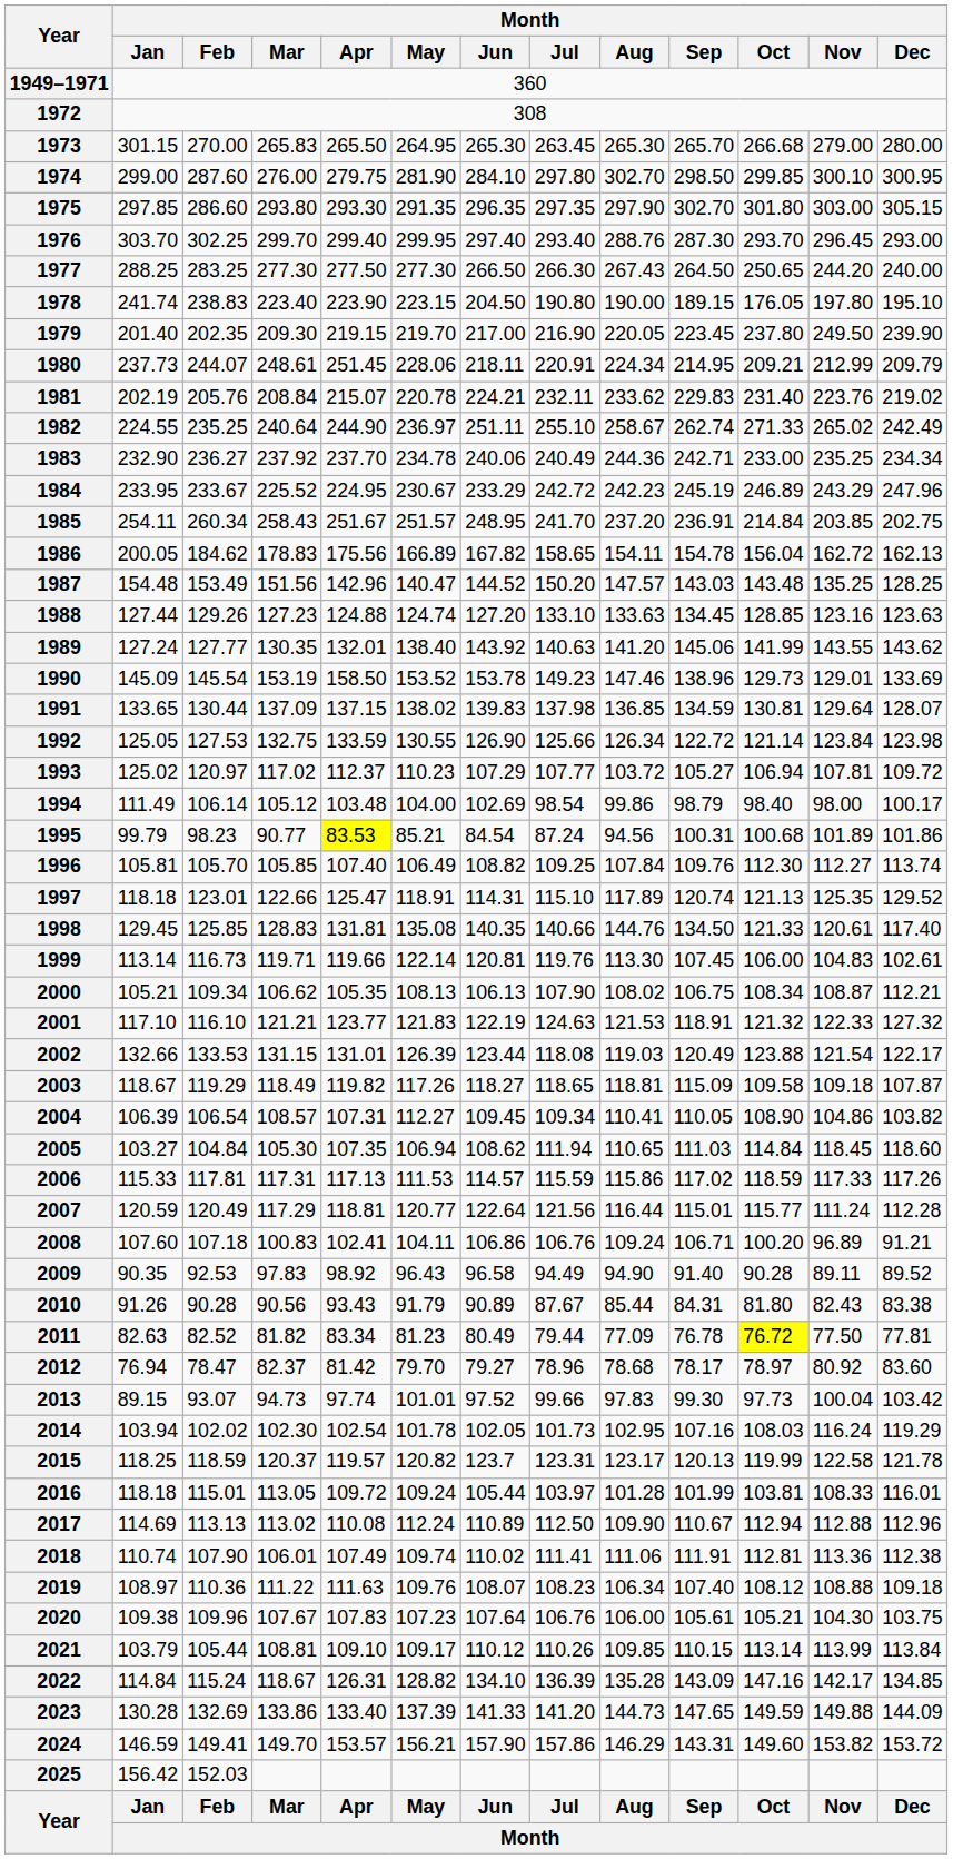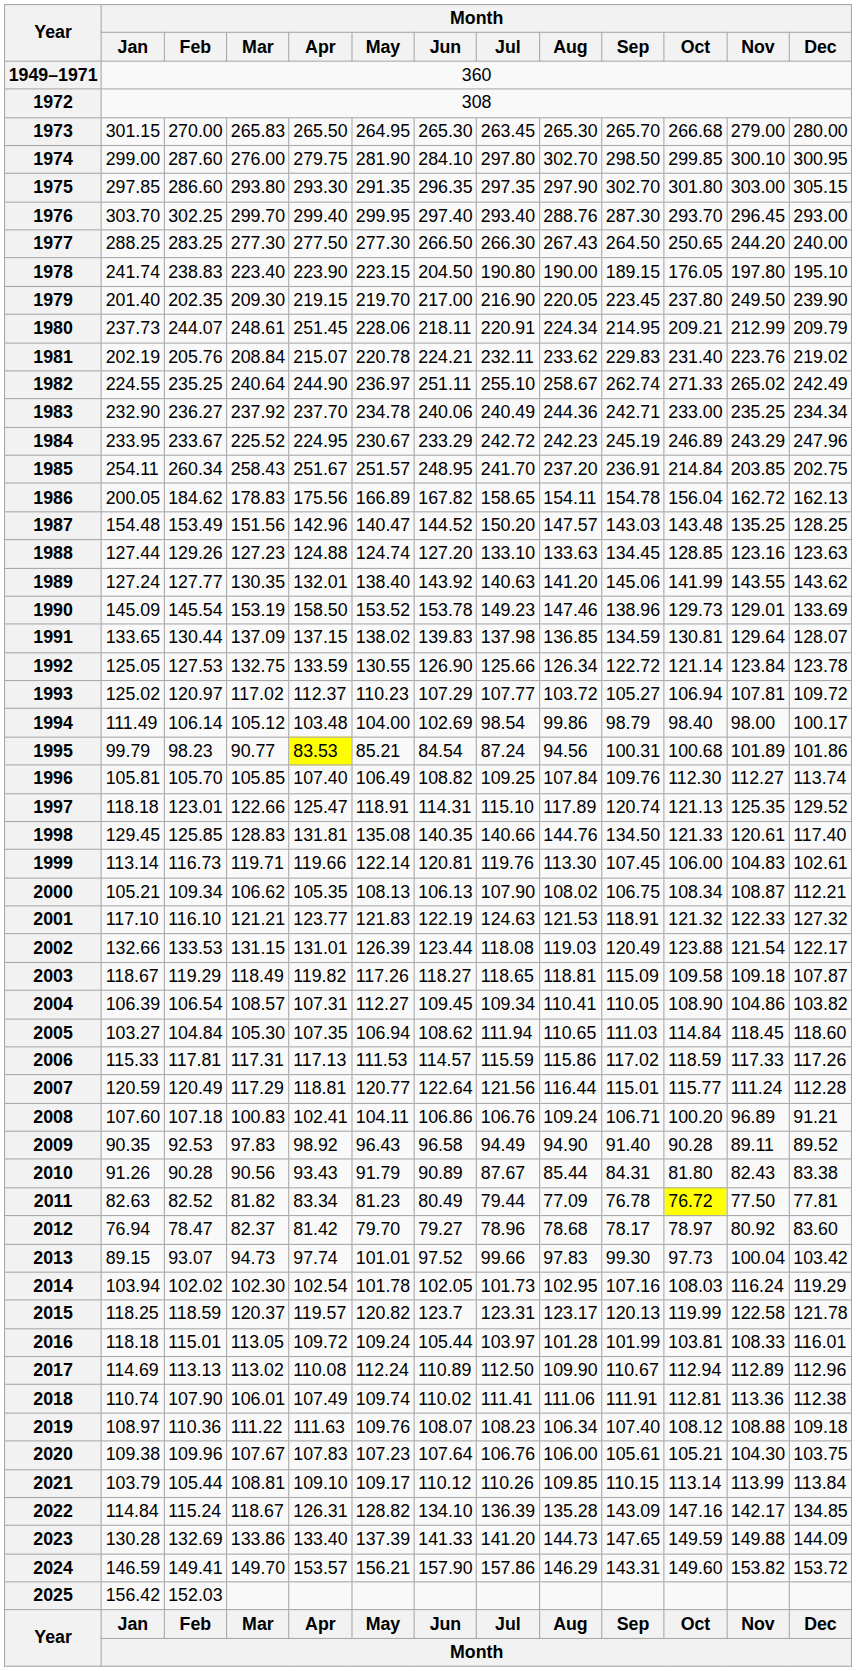 <table class="wikitable">
 <tr>
 <th rowspan="2">Year</th>
 <th colspan="12">Month</th>
 </tr>
 <tr>
 <th>Jan</th>
 <th>Feb</th>
 <th>Mar</th>
 <th>Apr</th>
 <th>May</th>
 <th>Jun</th>
 <th>Jul</th>
 <th>Aug</th>
 <th>Sep</th>
 <th>Oct</th>
 <th>Nov</th>
 <th>Dec</th>
 </tr>
 <tr>
 <th>1949–1971</th>
 <td colspan="12" style="text-align:center;">360</td>
 </tr>
 <tr>
 <th>1972</th>
 <td colspan="12" style="text-align:center;">308</td>
 </tr>
 <tr>
 <th>1973</th>
 <td>301.15</td>
 <td>270.00</td>
 <td>265.83</td>
 <td>265.50</td>
 <td>264.95</td>
 <td>265.30</td>
 <td>263.45</td>
 <td>265.30</td>
 <td>265.70</td>
 <td>266.68</td>
 <td>279.00</td>
 <td>280.00</td>
 </tr>
 <tr>
 <th>1974</th>
 <td>299.00</td>
 <td>287.60</td>
 <td>276.00</td>
 <td>279.75</td>
 <td>281.90</td>
 <td>284.10</td>
 <td>297.80</td>
 <td>302.70</td>
 <td>298.50</td>
 <td>299.85</td>
 <td>300.10</td>
 <td>300.95</td>
 </tr>
 <tr>
 <th>1975</th>
 <td>297.85</td>
 <td>286.60</td>
 <td>293.80</td>
 <td>293.30</td>
 <td>291.35</td>
 <td>296.35</td>
 <td>297.35</td>
 <td>297.90</td>
 <td>302.70</td>
 <td>301.80</td>
 <td>303.00</td>
 <td>305.15</td>
 </tr>
 <tr>
 <th>1976</th>
 <td>303.70</td>
 <td>302.25</td>
 <td>299.70</td>
 <td>299.40</td>
 <td>299.95</td>
 <td>297.40</td>
 <td>293.40</td>
 <td>288.76</td>
 <td>287.30</td>
 <td>293.70</td>
 <td>296.45</td>
 <td>293.00</td>
 </tr>
 <tr>
 <th>1977</th>
 <td>288.25</td>
 <td>283.25</td>
 <td>277.30</td>
 <td>277.50</td>
 <td>277.30</td>
 <td>266.50</td>
 <td>266.30</td>
 <td>267.43</td>
 <td>264.50</td>
 <td>250.65</td>
 <td>244.20</td>
 <td>240.00</td>
 </tr>
 <tr>
 <th>1978</th>
 <td>241.74</td>
 <td>238.83</td>
 <td>223.40</td>
 <td>223.90</td>
 <td>223.15</td>
 <td>204.50</td>
 <td>190.80</td>
 <td>190.00</td>
 <td>189.15</td>
 <td>176.05</td>
 <td>197.80</td>
 <td>195.10</td>
 </tr>
 <tr>
 <th>1979</th>
 <td>201.40</td>
 <td>202.35</td>
 <td>209.30</td>
 <td>219.15</td>
 <td>219.70</td>
 <td>217.00</td>
 <td>216.90</td>
 <td>220.05</td>
 <td>223.45</td>
 <td>237.80</td>
 <td>249.50</td>
 <td>239.90</td>
 </tr>
 <tr>
 <th>1980</th>
 <td>237.73</td>
 <td>244.07</td>
 <td>248.61</td>
 <td>251.45</td>
 <td>228.06</td>
 <td>218.11</td>
 <td>220.91</td>
 <td>224.34</td>
 <td>214.95</td>
 <td>209.21</td>
 <td>212.99</td>
 <td>209.79</td>
 </tr>
 <tr>
 <th>1981</th>
 <td>202.19</td>
 <td>205.76</td>
 <td>208.84</td>
 <td>215.07</td>
 <td>220.78</td>
 <td>224.21</td>
 <td>232.11</td>
 <td>233.62</td>
 <td>229.83</td>
 <td>231.40</td>
 <td>223.76</td>
 <td>219.02</td>
 </tr>
 <tr>
 <th>1982</th>
 <td>224.55</td>
 <td>235.25</td>
 <td>240.64</td>
 <td>244.90</td>
 <td>236.97</td>
 <td>251.11</td>
 <td>255.10</td>
 <td>258.67</td>
 <td>262.74</td>
 <td>271.33</td>
 <td>265.02</td>
 <td>242.49</td>
 </tr>
 <tr>
 <th>1983</th>
 <td>232.90</td>
 <td>236.27</td>
 <td>237.92</td>
 <td>237.70</td>
 <td>234.78</td>
 <td>240.06</td>
 <td>240.49</td>
 <td>244.36</td>
 <td>242.71</td>
 <td>233.00</td>
 <td>235.25</td>
 <td>234.34</td>
 </tr>
 <tr>
 <th>1984</th>
 <td>233.95</td>
 <td>233.67</td>
 <td>225.52</td>
 <td>224.95</td>
 <td>230.67</td>
 <td>233.29</td>
 <td>242.72</td>
 <td>242.23</td>
 <td>245.19</td>
 <td>246.89</td>
 <td>243.29</td>
 <td>247.96</td>
 </tr>
 <tr>
 <th>1985</th>
 <td>254.11</td>
 <td>260.34</td>
 <td>258.43</td>
 <td>251.67</td>
 <td>251.57</td>
 <td>248.95</td>
 <td>241.70</td>
 <td>237.20</td>
 <td>236.91</td>
 <td>214.84</td>
 <td>203.85</td>
 <td>202.75</td>
 </tr>
 <tr>
 <th>1986</th>
 <td>200.05</td>
 <td>184.62</td>
 <td>178.83</td>
 <td>175.56</td>
 <td>166.89</td>
 <td>167.82</td>
 <td>158.65</td>
 <td>154.11</td>
 <td>154.78</td>
 <td>156.04</td>
 <td>162.72</td>
 <td>162.13</td>
 </tr>
 <tr>
 <th>1987</th>
 <td>154.48</td>
 <td>153.49</td>
 <td>151.56</td>
 <td>142.96</td>
 <td>140.47</td>
 <td>144.52</td>
 <td>150.20</td>
 <td>147.57</td>
 <td>143.03</td>
 <td>143.48</td>
 <td>135.25</td>
 <td>128.25</td>
 </tr>
 <tr>
 <th>1988</th>
 <td>127.44</td>
 <td>129.26</td>
 <td>127.23</td>
 <td>124.88</td>
 <td>124.74</td>
 <td>127.20</td>
 <td>133.10</td>
 <td>133.63</td>
 <td>134.45</td>
 <td>128.85</td>
 <td>123.16</td>
 <td>123.63</td>
 </tr>
 <tr>
 <th>1989</th>
 <td>127.24</td>
 <td>127.77</td>
 <td>130.35</td>
 <td>132.01</td>
 <td>138.40</td>
 <td>143.92</td>
 <td>140.63</td>
 <td>141.20</td>
 <td>145.06</td>
 <td>141.99</td>
 <td>143.55</td>
 <td>143.62</td>
 </tr>
 <tr>
 <th>1990</th>
 <td>145.09</td>
 <td>145.54</td>
 <td>153.19</td>
 <td>158.50</td>
 <td>153.52</td>
 <td>153.78</td>
 <td>149.23</td>
 <td>147.46</td>
 <td>138.96</td>
 <td>129.73</td>
 <td>129.01</td>
 <td>133.69</td>
 </tr>
 <tr>
 <th>1991</th>
 <td>133.65</td>
 <td>130.44</td>
 <td>137.09</td>
 <td>137.15</td>
 <td>138.02</td>
 <td>139.83</td>
 <td>137.98</td>
 <td>136.85</td>
 <td>134.59</td>
 <td>130.81</td>
 <td>129.64</td>
 <td>128.07</td>
 </tr>
 <tr>
 <th>1992</th>
 <td>125.05</td>
 <td>127.53</td>
 <td>132.75</td>
 <td>133.59</td>
 <td>130.55</td>
 <td>126.90</td>
 <td>125.66</td>
 <td>126.34</td>
 <td>122.72</td>
 <td>121.14</td>
 <td>123.84</td>
-<td>123.98</td>
+<td>123.78</td>
 </tr>
 <tr>
 <th>1993</th>
 <td>125.02</td>
 <td>120.97</td>
 <td>117.02</td>
 <td>112.37</td>
 <td>110.23</td>
 <td>107.29</td>
 <td>107.77</td>
 <td>103.72</td>
 <td>105.27</td>
 <td>106.94</td>
 <td>107.81</td>
 <td>109.72</td>
 </tr>
 <tr>
 <th>1994</th>
 <td>111.49</td>
 <td>106.14</td>
 <td>105.12</td>
 <td>103.48</td>
 <td>104.00</td>
 <td>102.69</td>
 <td>98.54</td>
 <td>99.86</td>
 <td>98.79</td>
 <td>98.40</td>
 <td>98.00</td>
 <td>100.17</td>
 </tr>
 <tr>
 <th>1995</th>
 <td>99.79</td>
 <td>98.23</td>
 <td>90.77</td>
 <td style="background:yellow">83.53</td>
 <td>85.21</td>
 <td>84.54</td>
 <td>87.24</td>
 <td>94.56</td>
 <td>100.31</td>
 <td>100.68</td>
 <td>101.89</td>
 <td>101.86</td>
 </tr>
 <tr>
 <th>1996</th>
 <td>105.81</td>
 <td>105.70</td>
 <td>105.85</td>
 <td>107.40</td>
 <td>106.49</td>
 <td>108.82</td>
 <td>109.25</td>
 <td>107.84</td>
 <td>109.76</td>
 <td>112.30</td>
 <td>112.27</td>
 <td>113.74</td>
 </tr>
 <tr>
 <th>1997</th>
 <td>118.18</td>
 <td>123.01</td>
 <td>122.66</td>
 <td>125.47</td>
 <td>118.91</td>
 <td>114.31</td>
 <td>115.10</td>
 <td>117.89</td>
 <td>120.74</td>
 <td>121.13</td>
 <td>125.35</td>
 <td>129.52</td>
 </tr>
 <tr>
 <th>1998</th>
 <td>129.45</td>
 <td>125.85</td>
 <td>128.83</td>
 <td>131.81</td>
 <td>135.08</td>
 <td>140.35</td>
 <td>140.66</td>
 <td>144.76</td>
 <td>134.50</td>
 <td>121.33</td>
 <td>120.61</td>
 <td>117.40</td>
 </tr>
 <tr>
 <th>1999</th>
 <td>113.14</td>
 <td>116.73</td>
 <td>119.71</td>
 <td>119.66</td>
 <td>122.14</td>
 <td>120.81</td>
 <td>119.76</td>
 <td>113.30</td>
 <td>107.45</td>
 <td>106.00</td>
 <td>104.83</td>
 <td>102.61</td>
 </tr>
 <tr>
 <th>2000</th>
 <td>105.21</td>
 <td>109.34</td>
 <td>106.62</td>
 <td>105.35</td>
 <td>108.13</td>
 <td>106.13</td>
 <td>107.90</td>
 <td>108.02</td>
 <td>106.75</td>
 <td>108.34</td>
 <td>108.87</td>
 <td>112.21</td>
 </tr>
 <tr>
 <th>2001</th>
 <td>117.10</td>
 <td>116.10</td>
 <td>121.21</td>
 <td>123.77</td>
 <td>121.83</td>
 <td>122.19</td>
 <td>124.63</td>
 <td>121.53</td>
 <td>118.91</td>
 <td>121.32</td>
 <td>122.33</td>
 <td>127.32</td>
 </tr>
 <tr>
 <th>2002</th>
 <td>132.66</td>
 <td>133.53</td>
 <td>131.15</td>
 <td>131.01</td>
 <td>126.39</td>
 <td>123.44</td>
 <td>118.08</td>
 <td>119.03</td>
 <td>120.49</td>
 <td>123.88</td>
 <td>121.54</td>
 <td>122.17</td>
 </tr>
 <tr>
 <th>2003</th>
 <td>118.67</td>
 <td>119.29</td>
 <td>118.49</td>
 <td>119.82</td>
 <td>117.26</td>
 <td>118.27</td>
 <td>118.65</td>
 <td>118.81</td>
 <td>115.09</td>
 <td>109.58</td>
 <td>109.18</td>
 <td>107.87</td>
 </tr>
 <tr>
 <th>2004</th>
 <td>106.39</td>
 <td>106.54</td>
 <td>108.57</td>
 <td>107.31</td>
 <td>112.27</td>
 <td>109.45</td>
 <td>109.34</td>
 <td>110.41</td>
 <td>110.05</td>
 <td>108.90</td>
 <td>104.86</td>
 <td>103.82</td>
 </tr>
 <tr>
 <th>2005</th>
 <td>103.27</td>
 <td>104.84</td>
 <td>105.30</td>
 <td>107.35</td>
 <td>106.94</td>
 <td>108.62</td>
 <td>111.94</td>
 <td>110.65</td>
 <td>111.03</td>
 <td>114.84</td>
 <td>118.45</td>
 <td>118.60</td>
 </tr>
 <tr>
 <th>2006</th>
 <td>115.33</td>
 <td>117.81</td>
 <td>117.31</td>
 <td>117.13</td>
 <td>111.53</td>
 <td>114.57</td>
 <td>115.59</td>
 <td>115.86</td>
 <td>117.02</td>
 <td>118.59</td>
 <td>117.33</td>
 <td>117.26</td>
 </tr>
 <tr>
 <th>2007</th>
 <td>120.59</td>
 <td>120.49</td>
 <td>117.29</td>
 <td>118.81</td>
 <td>120.77</td>
 <td>122.64</td>
 <td>121.56</td>
 <td>116.44</td>
 <td>115.01</td>
 <td>115.77</td>
 <td>111.24</td>
 <td>112.28</td>
 </tr>
 <tr>
 <th>2008</th>
 <td>107.60</td>
 <td>107.18</td>
 <td>100.83</td>
 <td>102.41</td>
 <td>104.11</td>
 <td>106.86</td>
 <td>106.76</td>
 <td>109.24</td>
 <td>106.71</td>
 <td>100.20</td>
 <td>96.89</td>
 <td>91.21</td>
 </tr>
 <tr>
 <th>2009</th>
 <td>90.35</td>
 <td>92.53</td>
 <td>97.83</td>
 <td>98.92</td>
 <td>96.43</td>
 <td>96.58</td>
 <td>94.49</td>
 <td>94.90</td>
 <td>91.40</td>
 <td>90.28</td>
 <td>89.11</td>
 <td>89.52</td>
 </tr>
 <tr>
 <th>2010</th>
 <td>91.26</td>
 <td>90.28</td>
 <td>90.56</td>
 <td>93.43</td>
 <td>91.79</td>
 <td>90.89</td>
 <td>87.67</td>
 <td>85.44</td>
 <td>84.31</td>
 <td>81.80</td>
 <td>82.43</td>
 <td>83.38</td>
 </tr>
 <tr>
 <th>2011</th>
 <td>82.63</td>
 <td>82.52</td>
 <td>81.82</td>
 <td>83.34</td>
 <td>81.23</td>
 <td>80.49</td>
 <td>79.44</td>
 <td>77.09</td>
 <td>76.78</td>
 <td style="background:yellow">76.72</td>
 <td>77.50</td>
 <td>77.81</td>
 </tr>
 <tr>
 <th>2012</th>
 <td>76.94</td>
 <td>78.47</td>
 <td>82.37</td>
 <td>81.42</td>
 <td>79.70</td>
 <td>79.27</td>
 <td>78.96</td>
 <td>78.68</td>
 <td>78.17</td>
 <td>78.97</td>
 <td>80.92</td>
 <td>83.60</td>
 </tr>
 <tr>
 <th>2013</th>
 <td>89.15</td>
 <td>93.07</td>
 <td>94.73</td>
 <td>97.74</td>
 <td>101.01</td>
 <td>97.52</td>
 <td>99.66</td>
 <td>97.83</td>
 <td>99.30</td>
 <td>97.73</td>
 <td>100.04</td>
 <td>103.42</td>
 </tr>
 <tr>
 <th>2014</th>
 <td>103.94</td>
 <td>102.02</td>
 <td>102.30</td>
 <td>102.54</td>
 <td>101.78</td>
 <td>102.05</td>
 <td>101.73</td>
 <td>102.95</td>
 <td>107.16</td>
 <td>108.03</td>
 <td>116.24</td>
 <td>119.29</td>
 </tr>
 <tr>
 <th>2015</th>
 <td>118.25</td>
 <td>118.59</td>
 <td>120.37</td>
 <td>119.57</td>
 <td>120.82</td>
 <td>123.7</td>
 <td>123.31</td>
 <td>123.17</td>
 <td>120.13</td>
 <td>119.99</td>
 <td>122.58</td>
 <td>121.78</td>
 </tr>
 <tr>
 <th>2016</th>
 <td>118.18</td>
 <td>115.01</td>
 <td>113.05</td>
 <td>109.72</td>
 <td>109.24</td>
 <td>105.44</td>
 <td>103.97</td>
 <td>101.28</td>
 <td>101.99</td>
 <td>103.81</td>
 <td>108.33</td>
 <td>116.01</td>
 </tr>
 <tr>
 <th>2017</th>
 <td>114.69</td>
 <td>113.13</td>
 <td>113.02</td>
 <td>110.08</td>
 <td>112.24</td>
 <td>110.89</td>
 <td>112.50</td>
 <td>109.90</td>
 <td>110.67</td>
 <td>112.94</td>
-<td>112.88</td>
+<td>112.89</td>
 <td>112.96</td>
 </tr>
 <tr>
 <th>2018</th>
 <td>110.74</td>
 <td>107.90</td>
 <td>106.01</td>
 <td>107.49</td>
 <td>109.74</td>
 <td>110.02</td>
 <td>111.41</td>
 <td>111.06</td>
 <td>111.91</td>
 <td>112.81</td>
 <td>113.36</td>
 <td>112.38</td>
 </tr>
 <tr>
 <th>2019</th>
 <td>108.97</td>
 <td>110.36</td>
 <td>111.22</td>
 <td>111.63</td>
 <td>109.76</td>
 <td>108.07</td>
 <td>108.23</td>
 <td>106.34</td>
 <td>107.40</td>
 <td>108.12</td>
 <td>108.88</td>
 <td>109.18</td>
 </tr>
 <tr>
 <th>2020</th>
 <td>109.38</td>
 <td>109.96</td>
 <td>107.67</td>
 <td>107.83</td>
 <td>107.23</td>
 <td>107.64</td>
 <td>106.76</td>
 <td>106.00</td>
 <td>105.61</td>
 <td>105.21</td>
 <td>104.30</td>
 <td>103.75</td>
 </tr>
 <tr>
 <th>2021</th>
 <td>103.79</td>
 <td>105.44</td>
 <td>108.81</td>
 <td>109.10</td>
 <td>109.17</td>
 <td>110.12</td>
 <td>110.26</td>
 <td>109.85</td>
 <td>110.15</td>
 <td>113.14</td>
 <td>113.99</td>
 <td>113.84</td>
 </tr>
 <tr>
 <th>2022</th>
 <td>114.84</td>
 <td>115.24</td>
 <td>118.67</td>
 <td>126.31</td>
 <td>128.82</td>
 <td>134.10</td>
 <td>136.39</td>
 <td>135.28</td>
 <td>143.09</td>
 <td>147.16</td>
 <td>142.17</td>
 <td>134.85</td>
 </tr>
 <tr>
 <th>2023</th>
 <td>130.28</td>
 <td>132.69</td>
 <td>133.86</td>
 <td>133.40</td>
 <td>137.39</td>
 <td>141.33</td>
 <td>141.20</td>
 <td>144.73</td>
 <td>147.65</td>
 <td>149.59</td>
 <td>149.88</td>
 <td>144.09</td>
 </tr>
 <tr>
 <th>2024</th>
 <td>146.59</td>
 <td>149.41</td>
 <td>149.70</td>
 <td>153.57</td>
 <td>156.21</td>
 <td>157.90</td>
 <td>157.86</td>
 <td>146.29</td>
 <td>143.31</td>
 <td>149.60</td>
 <td>153.82</td>
 <td>153.72</td>
 </tr>
 <tr>
 <th>2025</th>
 <td>156.42</td>
 <td>152.03</td>
 <td></td>
 <td></td>
 <td></td>
 <td></td>
 <td></td>
 <td></td>
 <td></td>
 <td></td>
 <td></td>
 <td></td>
 </tr>
 <tr>
 <th rowspan="2" !>Year</th>
 <th>Jan</th>
 <th>Feb</th>
 <th>Mar</th>
 <th>Apr</th>
 <th>May</th>
 <th>Jun</th>
 <th>Jul</th>
 <th>Aug</th>
 <th>Sep</th>
 <th>Oct</th>
 <th>Nov</th>
 <th>Dec</th>
 </tr>
 <tr>
 <th colspan="12" !>Month</th>
 </tr>
 </table>
